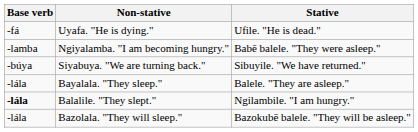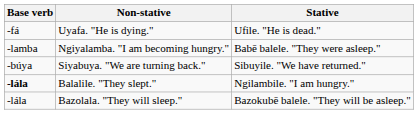 <table class="wikitable">
 <tr>
 <th>Base verb</th>
 <th>Non-stative</th>
 <th>Stative</th>
 </tr>
 <tr>
 <td>-fá</td>
 <td>Uyafa. "He is dying."</td>
 <td>Ufile. "He is dead."</td>
 </tr>
 <tr>
 <td>-lamba</td>
 <td>Ngiyalamba. "I am becoming hungry."</td>
 <td>Babē balele. "They were asleep."</td>
 </tr>
 <tr>
 <td>-búya</td>
 <td>Siyabuya. "We are turning back."</td>
 <td>Sibuyile. "We have returned."</td>
 </tr>
 <tr>
-<td>-lála</td>
-<td>Bayalala. "They sleep."</td>
-<td>Balele. "They are asleep."</td>
-</tr>
-<tr>
 <td><strong>-lála</strong></td>
 <td>Balalile. "They slept."</td>
 <td>Ngilambile. "I am hungry."</td>
 </tr>
 <tr>
 <td>-lála</td>
 <td>Bazolala. "They will sleep."</td>
 <td>Bazokubē balele. "They will be asleep."</td>
 </tr>
 </table>
